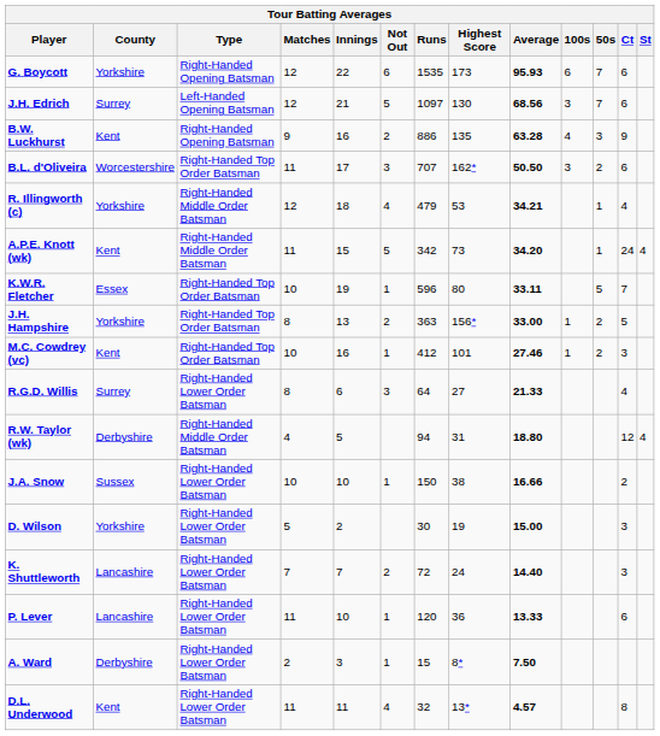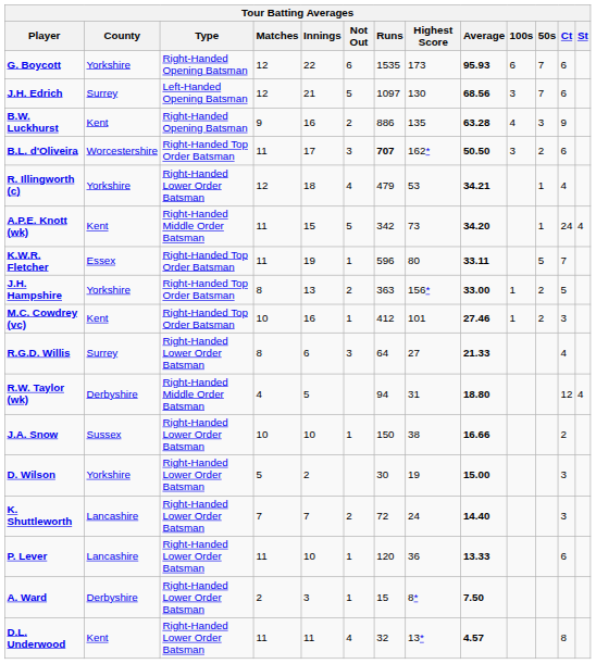 <table class="wikitable" style="width:100%;">
 <tr>
 <th colspan=13>Tour Batting Averages</th>
 </tr>
 <tr>
 <th>Player</th>
 <th>County</th>
 <th>Type</th>
 <th>Matches</th>
 <th>Innings</th>
 <th>Not Out</th>
 <th>Runs</th>
 <th>Highest Score</th>
 <th>Average</th>
 <th>100s</th>
 <th>50s</th>
 <th><a href='#'>Ct</a></th>
 <th><a href='#'>St</a></th>
 </tr>
 <tr align=left>
 <td><strong><a href='#'>G. Boycott</a></strong></td>
 <td><a href='#'>Yorkshire</a></td>
 <td><a href='#'>Right-Handed Opening Batsman</a></td>
 <td>12</td>
 <td>22</td>
 <td>6</td>
 <td>1535</td>
 <td>173</td>
 <td><strong>95.93</strong></td>
 <td>6</td>
 <td>7</td>
 <td>6</td>
 <td></td>
 </tr>
 <tr align=left>
 <td><strong><a href='#'>J.H. Edrich</a></strong></td>
 <td><a href='#'>Surrey</a></td>
 <td><a href='#'>Left-Handed Opening Batsman</a></td>
 <td>12</td>
 <td>21</td>
 <td>5</td>
 <td>1097</td>
 <td>130</td>
 <td><strong>68.56</strong></td>
 <td>3</td>
 <td>7</td>
 <td>6</td>
 <td></td>
 </tr>
 <tr align=left>
 <td><strong><a href='#'>B.W. Luckhurst</a></strong></td>
 <td><a href='#'>Kent</a></td>
 <td><a href='#'>Right-Handed Opening Batsman</a></td>
 <td>9</td>
 <td>16</td>
 <td>2</td>
 <td>886</td>
 <td>135</td>
 <td><strong>63.28</strong></td>
 <td>4</td>
 <td>3</td>
 <td>9</td>
 <td></td>
 </tr>
 <tr align=left>
 <td><strong><a href='#'>B.L. d'Oliveira</a></strong></td>
 <td><a href='#'>Worcestershire</a></td>
 <td><a href='#'>Right-Handed Top Order Batsman</a></td>
 <td>11</td>
 <td>17</td>
 <td>3</td>
-<td>707</td>
+<td><strong>707</strong></td>
 <td>162<a href='#'>*</a></td>
 <td><strong>50.50</strong></td>
 <td>3</td>
 <td>2</td>
 <td>6</td>
 <td></td>
 </tr>
 <tr align=left>
 <td><strong><a href='#'>R. Illingworth</a> <a href='#'>(c)</a></strong></td>
 <td><a href='#'>Yorkshire</a></td>
-<td><a href='#'>Right-Handed Middle Order Batsman</a></td>
+<td><a href='#'>Right-Handed Lower Order Batsman</a></td>
 <td>12</td>
 <td>18</td>
 <td>4</td>
 <td>479</td>
 <td>53</td>
 <td><strong>34.21</strong></td>
 <td></td>
 <td>1</td>
 <td>4</td>
 <td></td>
 </tr>
 <tr align=left>
 <td><strong><a href='#'>A.P.E. Knott</a> <a href='#'>(wk)</a></strong></td>
 <td><a href='#'>Kent</a></td>
 <td><a href='#'>Right-Handed Middle Order Batsman</a></td>
 <td>11</td>
 <td>15</td>
 <td>5</td>
 <td>342</td>
 <td>73</td>
 <td><strong>34.20</strong></td>
 <td></td>
 <td>1</td>
 <td>24</td>
 <td>4</td>
 </tr>
 <tr align=left>
 <td><strong><a href='#'>K.W.R. Fletcher</a></strong></td>
 <td><a href='#'>Essex</a></td>
 <td><a href='#'>Right-Handed Top Order Batsman</a></td>
-<td>10</td>
+<td>11</td>
 <td>19</td>
 <td>1</td>
 <td>596</td>
 <td>80</td>
 <td><strong>33.11</strong></td>
 <td></td>
 <td>5</td>
 <td>7</td>
 <td></td>
 </tr>
 <tr align=left>
 <td><strong><a href='#'>J.H. Hampshire</a></strong></td>
 <td><a href='#'>Yorkshire</a></td>
 <td><a href='#'>Right-Handed Top Order Batsman</a></td>
 <td>8</td>
 <td>13</td>
 <td>2</td>
 <td>363</td>
 <td>156<a href='#'>*</a></td>
 <td><strong>33.00</strong></td>
 <td>1</td>
 <td>2</td>
 <td>5</td>
 <td></td>
 </tr>
 <tr align=left>
 <td><strong><a href='#'>M.C. Cowdrey</a> <a href='#'>(vc)</a></strong></td>
 <td><a href='#'>Kent</a></td>
 <td><a href='#'>Right-Handed Top Order Batsman</a></td>
 <td>10</td>
 <td>16</td>
 <td>1</td>
 <td>412</td>
 <td>101</td>
 <td><strong>27.46</strong></td>
 <td>1</td>
 <td>2</td>
 <td>3</td>
 <td></td>
 </tr>
 <tr align=left>
 <td><strong><a href='#'>R.G.D. Willis</a></strong></td>
 <td><a href='#'>Surrey</a></td>
 <td><a href='#'>Right-Handed Lower Order Batsman</a></td>
 <td>8</td>
 <td>6</td>
 <td>3</td>
 <td>64</td>
 <td>27</td>
 <td><strong>21.33</strong></td>
 <td></td>
 <td></td>
 <td>4</td>
 <td></td>
 </tr>
 <tr align=left>
 <td><strong><a href='#'>R.W. Taylor</a> <a href='#'>(wk)</a></strong></td>
 <td><a href='#'>Derbyshire</a></td>
 <td><a href='#'>Right-Handed Middle Order Batsman</a></td>
 <td>4</td>
 <td>5</td>
 <td></td>
 <td>94</td>
 <td>31</td>
 <td><strong>18.80</strong></td>
 <td></td>
 <td></td>
 <td>12</td>
 <td>4</td>
 </tr>
 <tr align=left>
 <td><strong><a href='#'>J.A. Snow</a></strong></td>
 <td><a href='#'>Sussex</a></td>
 <td><a href='#'>Right-Handed Lower Order Batsman</a></td>
 <td>10</td>
 <td>10</td>
 <td>1</td>
 <td>150</td>
 <td>38</td>
 <td><strong>16.66</strong></td>
 <td></td>
 <td></td>
 <td>2</td>
 <td></td>
 </tr>
 <tr align=left>
 <td><strong><a href='#'>D. Wilson</a></strong></td>
 <td><a href='#'>Yorkshire</a></td>
 <td><a href='#'>Right-Handed Lower Order Batsman</a></td>
 <td>5</td>
 <td>2</td>
 <td></td>
 <td>30</td>
 <td>19</td>
 <td><strong>15.00</strong></td>
 <td></td>
 <td></td>
 <td>3</td>
 <td></td>
 </tr>
 <tr align=left>
 <td><strong><a href='#'>K. Shuttleworth</a></strong></td>
 <td><a href='#'>Lancashire</a></td>
 <td><a href='#'>Right-Handed Lower Order Batsman</a></td>
 <td>7</td>
 <td>7</td>
 <td>2</td>
 <td>72</td>
 <td>24</td>
 <td><strong>14.40</strong></td>
 <td></td>
 <td></td>
 <td>3</td>
 <td></td>
 </tr>
 <tr align=left>
 <td><strong><a href='#'>P. Lever</a></strong></td>
 <td><a href='#'>Lancashire</a></td>
 <td><a href='#'>Right-Handed Lower Order Batsman</a></td>
 <td>11</td>
 <td>10</td>
 <td>1</td>
 <td>120</td>
 <td>36</td>
 <td><strong>13.33</strong></td>
 <td></td>
 <td></td>
 <td>6</td>
 <td></td>
 </tr>
 <tr align=left>
 <td><strong><a href='#'>A. Ward</a></strong></td>
 <td><a href='#'>Derbyshire</a></td>
 <td><a href='#'>Right-Handed Lower Order Batsman</a></td>
 <td>2</td>
 <td>3</td>
 <td>1</td>
 <td>15</td>
 <td>8<a href='#'>*</a></td>
 <td><strong>7.50</strong></td>
 <td></td>
 <td></td>
 <td></td>
 <td></td>
 </tr>
 <tr align=left>
 <td><strong><a href='#'>D.L. Underwood</a></strong></td>
 <td><a href='#'>Kent</a></td>
 <td><a href='#'>Right-Handed Lower Order Batsman</a></td>
 <td>11</td>
 <td>11</td>
 <td>4</td>
 <td>32</td>
 <td>13<a href='#'>*</a></td>
 <td><strong>4.57</strong></td>
 <td></td>
 <td></td>
 <td>8</td>
 <td></td>
 </tr>
 </table>
